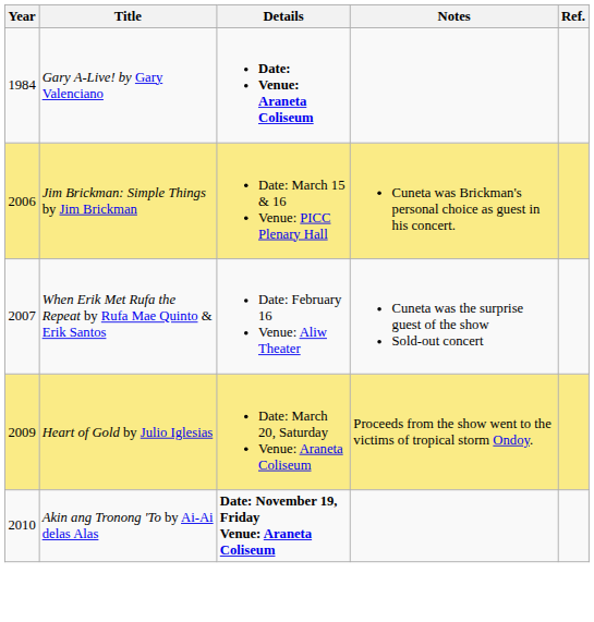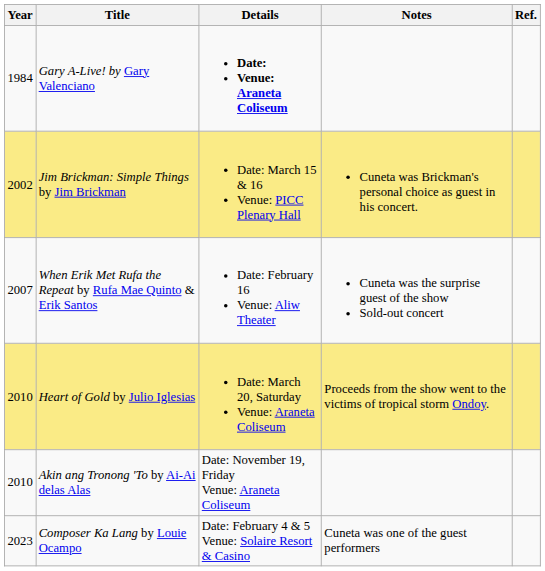 <table class="wikitable sortable" style="font-size:90%;">
 <tr>
 <th>Year</th>
 <th>Title</th>
 <th>Details</th>
 <th>Notes</th>
 <th>Ref.</th>
 </tr>
 <tr>
 <td>1984</td>
 <td><em>Gary A-Live! by</em> <a href='#'>Gary Valenciano</a></td>
 <td><strong><br><ul><li>Date:</li><li>Venue: <a href='#'>Araneta Coliseum</a></li></ul></strong></td>
 <td></td>
 <td></td>
 </tr>
 <tr style="background:#FAEB86" scope="row">
-<td>2006</td>
+<td>2002</td>
 <td><em>Jim Brickman: Simple Things</em> by <a href='#'>Jim Brickman</a></td>
 <td><br><ul><li>Date: March 15 & 16</li><li>Venue: <a href='#'>PICC Plenary Hall</a></li></ul></td>
 <td><br><ul><li>Cuneta was Brickman's personal choice as guest in his concert.</li></ul></td>
 <td></td>
 </tr>
 <tr>
 <td>2007</td>
 <td><em>When Erik Met Rufa the Repeat</em> by <a href='#'>Rufa Mae Quinto</a> & <a href='#'>Erik Santos</a></td>
 <td><br><ul><li>Date: February 16</li><li>Venue: <a href='#'>Aliw Theater</a></li></ul></td>
 <td><br><ul><li>Cuneta was the surprise guest of the show</li><li>Sold-out concert</li></ul></td>
 <td></td>
 </tr>
 <tr style="background:#FAEB86" scope="row">
-<td>2009</td>
+<td>2010</td>
 <td><em>Heart of Gold</em> by <a href='#'>Julio Iglesias</a></td>
 <td><br><ul><li>Date: March 20, Saturday</li><li>Venue: <a href='#'>Araneta Coliseum</a></li></ul></td>
 <td>Proceeds from the show went to the victims of tropical storm <a href='#'>Ondoy</a>.</td>
 <td></td>
 </tr>
 <tr>
 <td>2010</td>
 <td><em>Akin ang Tronong 'To</em> by <a href='#'>Ai-Ai delas Alas</a></td>
-<td><strong>Date: November 19, Friday<br>Venue: <a href='#'>Araneta Coliseum</a></strong></td>
+<td>Date: November 19, Friday<br>Venue: <a href='#'>Araneta Coliseum</a></td>
 <td></td>
 <td></td>
 </tr>
+<tr>
+<td>2023</td>
+<td><em>Composer Ka Lang</em> by <a href='#'>Louie Ocampo</a></td>
+<td>Date: February 4 & 5<br>Venue: <a href='#'>Solaire Resort & Casino</a></td>
+<td>Cuneta was one of the guest performers</td>
+<td></td>
+</tr>
 </table>
